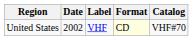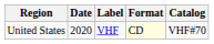 <table class="wikitable">
 <tr>
 <th>Region</th>
 <th>Date</th>
 <th>Label</th>
 <th>Format</th>
 <th>Catalog</th>
 </tr>
 <tr>
 <td>United States</td>
-<td>2002</td>
+<td>2020</td>
 <td><a href='#'>VHF</a></td>
 <td style="background: lightyellow;">CD</td>
 <td>VHF#70</td>
 </tr>
 </table>
